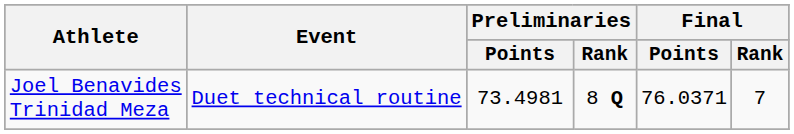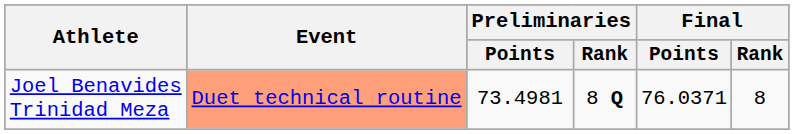 <table class="wikitable" style="font-size:90%">
 <tr>
 <th rowspan="2">Athlete</th>
 <th rowspan="2">Event</th>
 <th colspan="2">Preliminaries</th>
 <th colspan="2">Final</th>
 </tr>
 <tr style="font-size:95%">
 <th>Points</th>
 <th>Rank</th>
 <th>Points</th>
 <th>Rank</th>
 </tr>
 <tr align="center">
 <td align="left"><a href='#'>Joel Benavides</a><br><a href='#'>Trinidad Meza</a></td>
-<td align="left"><a href='#'>Duet technical routine</a></td>
+<td align="left" style="background: lightsalmon;"><a href='#'>Duet technical routine</a></td>
 <td>73.4981</td>
 <td>8 <strong>Q</strong></td>
 <td>76.0371</td>
-<td>7</td>
+<td>8</td>
 </tr>
 </table>
